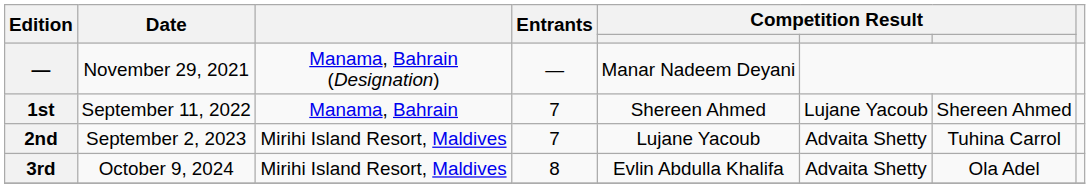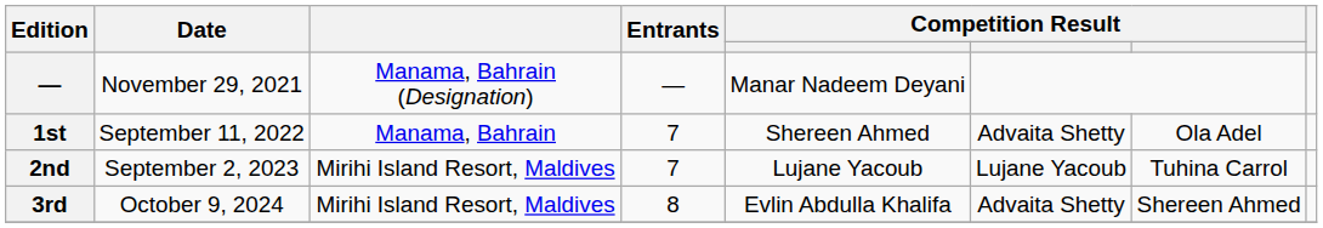 <table class="wikitable" style="font-size:95%; text-align:center;">
 <tr>
 <th rowspan="2" width="30">Edition</th>
 <th rowspan="2">Date</th>
 <th rowspan="2" width="200"></th>
 <th rowspan="2" width="55">Entrants</th>
 <th colspan="3">Competition Result</th>
 <th rowspan="2"></th>
 </tr>
 <tr>
 <th></th>
 <th></th>
 <th></th>
 </tr>
 <tr>
 <th>—</th>
 <td>November 29, 2021</td>
 <td><a href='#'>Manama</a>, <a href='#'>Bahrain</a> (<em>Designation</em>)</td>
 <td>—</td>
 <td>Manar Nadeem Deyani</td>
 <td colspan="2"></td>
 <td></td>
 </tr>
 <tr>
 <th>1st</th>
 <td>September 11, 2022</td>
 <td><a href='#'>Manama</a>, <a href='#'>Bahrain</a></td>
 <td>7</td>
 <td>Shereen Ahmed</td>
-<td>Lujane Yacoub</td>
-<td>Shereen Ahmed</td>
+<td>Advaita Shetty</td>
+<td>Ola Adel</td>
 <td></td>
 </tr>
 <tr>
 <th>2nd</th>
 <td>September 2, 2023</td>
 <td>Mirihi Island Resort, <a href='#'>Maldives</a></td>
 <td>7</td>
 <td>Lujane Yacoub</td>
-<td>Advaita Shetty</td>
+<td>Lujane Yacoub</td>
 <td>Tuhina Carrol</td>
 <td></td>
 </tr>
 <tr>
 <th>3rd</th>
 <td>October 9, 2024</td>
 <td>Mirihi Island Resort, <a href='#'>Maldives</a></td>
 <td>8</td>
 <td>Evlin Abdulla Khalifa</td>
 <td>Advaita Shetty</td>
-<td>Ola Adel</td>
+<td>Shereen Ahmed</td>
 <td></td>
 </tr>
 <tr>
 </tr>
 </table>
